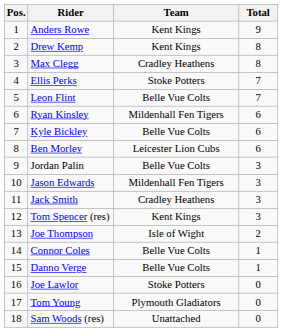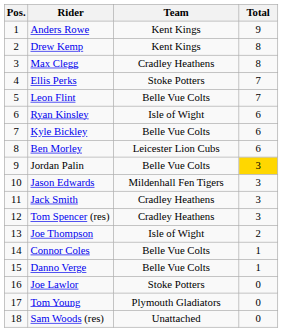 <table class=wikitable>
 <tr>
 <th width=25px>Pos.</th>
 <th width=120px>Rider</th>
 <th width=180px>Team</th>
 <th width=50px>Total</th>
 </tr>
 <tr align=center >
 <td>1</td>
 <td align=left><a href='#'>Anders Rowe</a></td>
 <td>Kent Kings</td>
 <td>9</td>
 </tr>
 <tr align=center>
 <td>2</td>
 <td align=left><a href='#'>Drew Kemp</a></td>
 <td>Kent Kings</td>
 <td>8</td>
 </tr>
 <tr align=center>
 <td>3</td>
 <td align=left><a href='#'>Max Clegg</a></td>
 <td>Cradley Heathens</td>
 <td>8</td>
 </tr>
 <tr align=center>
 <td>4</td>
 <td align=left><a href='#'>Ellis Perks</a></td>
 <td>Stoke Potters</td>
 <td>7</td>
 </tr>
 <tr align=center>
 <td>5</td>
 <td align=left><a href='#'>Leon Flint</a></td>
 <td>Belle Vue Colts</td>
 <td>7</td>
 </tr>
 <tr align=center>
 <td>6</td>
 <td align=left><a href='#'>Ryan Kinsley</a></td>
-<td>Mildenhall Fen Tigers</td>
+<td>Isle of Wight</td>
 <td>6</td>
 </tr>
 <tr align=center>
 <td>7</td>
 <td align=left><a href='#'>Kyle Bickley</a></td>
 <td>Belle Vue Colts</td>
 <td>6</td>
 </tr>
 <tr align=center>
 <td>8</td>
 <td align=left><a href='#'>Ben Morley</a></td>
 <td>Leicester Lion Cubs</td>
 <td>6</td>
 </tr>
 <tr align=center>
 <td>9</td>
 <td align=left>Jordan Palin</td>
 <td>Belle Vue Colts</td>
-<td>3</td>
+<td style="background: gold;">3</td>
 </tr>
 <tr align=center>
 <td>10</td>
 <td align=left><a href='#'>Jason Edwards</a></td>
 <td>Mildenhall Fen Tigers</td>
 <td>3</td>
 </tr>
 <tr align=center>
 <td>11</td>
 <td align=left><a href='#'>Jack Smith</a></td>
 <td>Cradley Heathens</td>
 <td>3</td>
 </tr>
 <tr align=center>
 <td>12</td>
 <td align=left><a href='#'>Tom Spencer</a> (res)</td>
-<td>Kent Kings</td>
+<td>Cradley Heathens</td>
 <td>3</td>
 </tr>
 <tr align=center>
 <td>13</td>
 <td align=left><a href='#'>Joe Thompson</a></td>
 <td>Isle of Wight</td>
 <td>2</td>
 </tr>
 <tr align=center>
 <td>14</td>
 <td align=left><a href='#'>Connor Coles</a></td>
 <td>Belle Vue Colts</td>
 <td>1</td>
 </tr>
 <tr align=center>
 <td>15</td>
 <td align=left><a href='#'>Danno Verge</a></td>
 <td>Belle Vue Colts</td>
 <td>1</td>
 </tr>
 <tr align=center>
 <td>16</td>
 <td align=left><a href='#'>Joe Lawlor</a></td>
 <td>Stoke Potters</td>
 <td>0</td>
 </tr>
 <tr align=center>
 <td>17</td>
 <td align=left><a href='#'>Tom Young</a></td>
 <td>Plymouth Gladiators</td>
 <td>0</td>
 </tr>
 <tr align=center>
 <td>18</td>
 <td align=left><a href='#'>Sam Woods</a> (res)</td>
 <td>Unattached</td>
 <td>0</td>
 </tr>
 </table>
